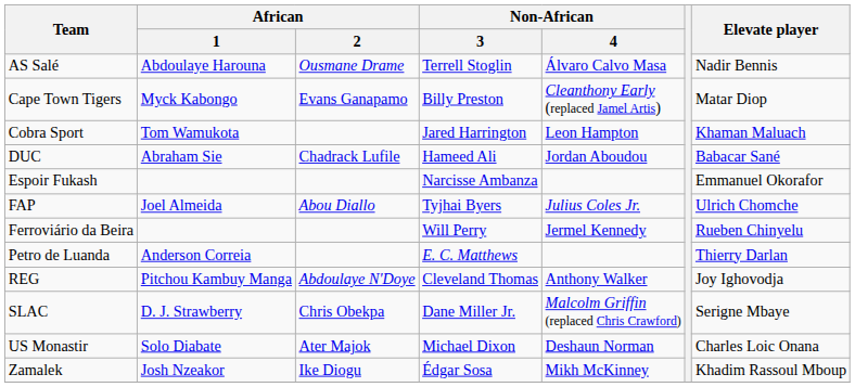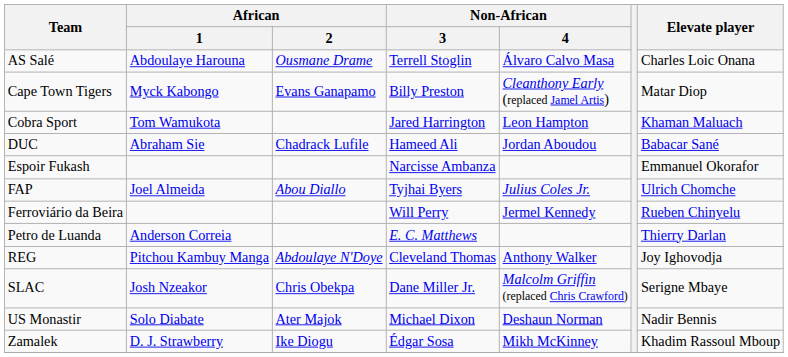 <table class="wikitable">
 <tr>
 <th rowspan=2>Team</th>
 <th colspan=2>African</th>
 <th colspan=2>Non-African</th>
 <th rowspan=14></th>
 <th rowspan=2>Elevate player</th>
 </tr>
 <tr>
 <th>1</th>
 <th>2</th>
 <th>3</th>
 <th>4</th>
 </tr>
 <tr>
 <td>AS Salé</td>
 <td> <a href='#'>Abdoulaye Harouna</a></td>
 <td> <em><a href='#'>Ousmane Drame</a></em></td>
 <td> <a href='#'>Terrell Stoglin</a></td>
 <td> <a href='#'>Álvaro Calvo Masa</a></td>
-<td> Nadir Bennis</td>
+<td> Charles Loic Onana</td>
 </tr>
 <tr>
 <td>Cape Town Tigers</td>
 <td> <a href='#'>Myck Kabongo</a></td>
 <td> <a href='#'>Evans Ganapamo</a></td>
 <td> <a href='#'>Billy Preston</a></td>
 <td> <em><a href='#'>Cleanthony Early</a></em> <br>(<small>replaced  <a href='#'>Jamel Artis</a></small>)</td>
 <td> Matar Diop</td>
 </tr>
 <tr>
 <td>Cobra Sport</td>
 <td> <a href='#'>Tom Wamukota</a></td>
 <td></td>
 <td> <a href='#'>Jared Harrington</a></td>
 <td> <a href='#'>Leon Hampton</a></td>
 <td> <a href='#'>Khaman Maluach</a></td>
 </tr>
 <tr>
 <td>DUC</td>
 <td> <a href='#'>Abraham Sie</a></td>
 <td> <a href='#'>Chadrack Lufile</a></td>
 <td> <a href='#'>Hameed Ali</a></td>
 <td> <a href='#'>Jordan Aboudou</a></td>
 <td> <a href='#'>Babacar Sané</a></td>
 </tr>
 <tr>
 <td>Espoir Fukash</td>
 <td></td>
 <td></td>
 <td> <a href='#'>Narcisse Ambanza</a></td>
 <td></td>
 <td> Emmanuel Okorafor</td>
 </tr>
 <tr>
 <td>FAP</td>
 <td> <a href='#'>Joel Almeida</a></td>
 <td> <em><a href='#'>Abou Diallo</a></em></td>
 <td> <a href='#'>Tyjhai Byers</a></td>
 <td> <em><a href='#'>Julius Coles Jr.</a></em></td>
 <td> <a href='#'>Ulrich Chomche</a></td>
 </tr>
 <tr>
 <td>Ferroviário da Beira</td>
 <td></td>
 <td></td>
 <td> <a href='#'>Will Perry</a></td>
 <td> <a href='#'>Jermel Kennedy</a></td>
 <td> <a href='#'>Rueben Chinyelu</a></td>
 </tr>
 <tr>
 <td>Petro de Luanda</td>
 <td> <a href='#'>Anderson Correia</a></td>
 <td></td>
 <td> <em><a href='#'>E. C. Matthews</a></em></td>
 <td></td>
 <td> <a href='#'>Thierry Darlan</a></td>
 </tr>
 <tr>
 <td>REG</td>
 <td> <a href='#'>Pitchou Kambuy Manga</a></td>
 <td> <em><a href='#'>Abdoulaye N'Doye</a></em></td>
 <td> <a href='#'>Cleveland Thomas</a></td>
 <td> <a href='#'>Anthony Walker</a></td>
 <td> Joy Ighovodja</td>
 </tr>
 <tr>
 <td>SLAC</td>
-<td> <a href='#'>D. J. Strawberry</a></td>
+<td> <a href='#'>Josh Nzeakor</a></td>
 <td> <a href='#'>Chris Obekpa</a></td>
 <td> <a href='#'>Dane Miller Jr.</a></td>
 <td> <em><a href='#'>Malcolm Griffin</a></em> <br><small>(replaced  <a href='#'>Chris Crawford</a>)</small></td>
 <td> Serigne Mbaye</td>
 </tr>
 <tr>
 <td>US Monastir</td>
 <td> <a href='#'>Solo Diabate</a></td>
 <td> <a href='#'>Ater Majok</a></td>
 <td> <a href='#'>Michael Dixon</a></td>
 <td> <a href='#'>Deshaun Norman</a></td>
-<td> Charles Loic Onana</td>
+<td> Nadir Bennis</td>
 </tr>
 <tr>
 <td>Zamalek</td>
-<td> <a href='#'>Josh Nzeakor</a></td>
+<td> <a href='#'>D. J. Strawberry</a></td>
 <td> <a href='#'>Ike Diogu</a></td>
 <td> <a href='#'>Édgar Sosa</a></td>
 <td> <a href='#'>Mikh McKinney</a></td>
 <td> Khadim Rassoul Mboup</td>
 </tr>
 <tr>
 </tr>
 </table>
